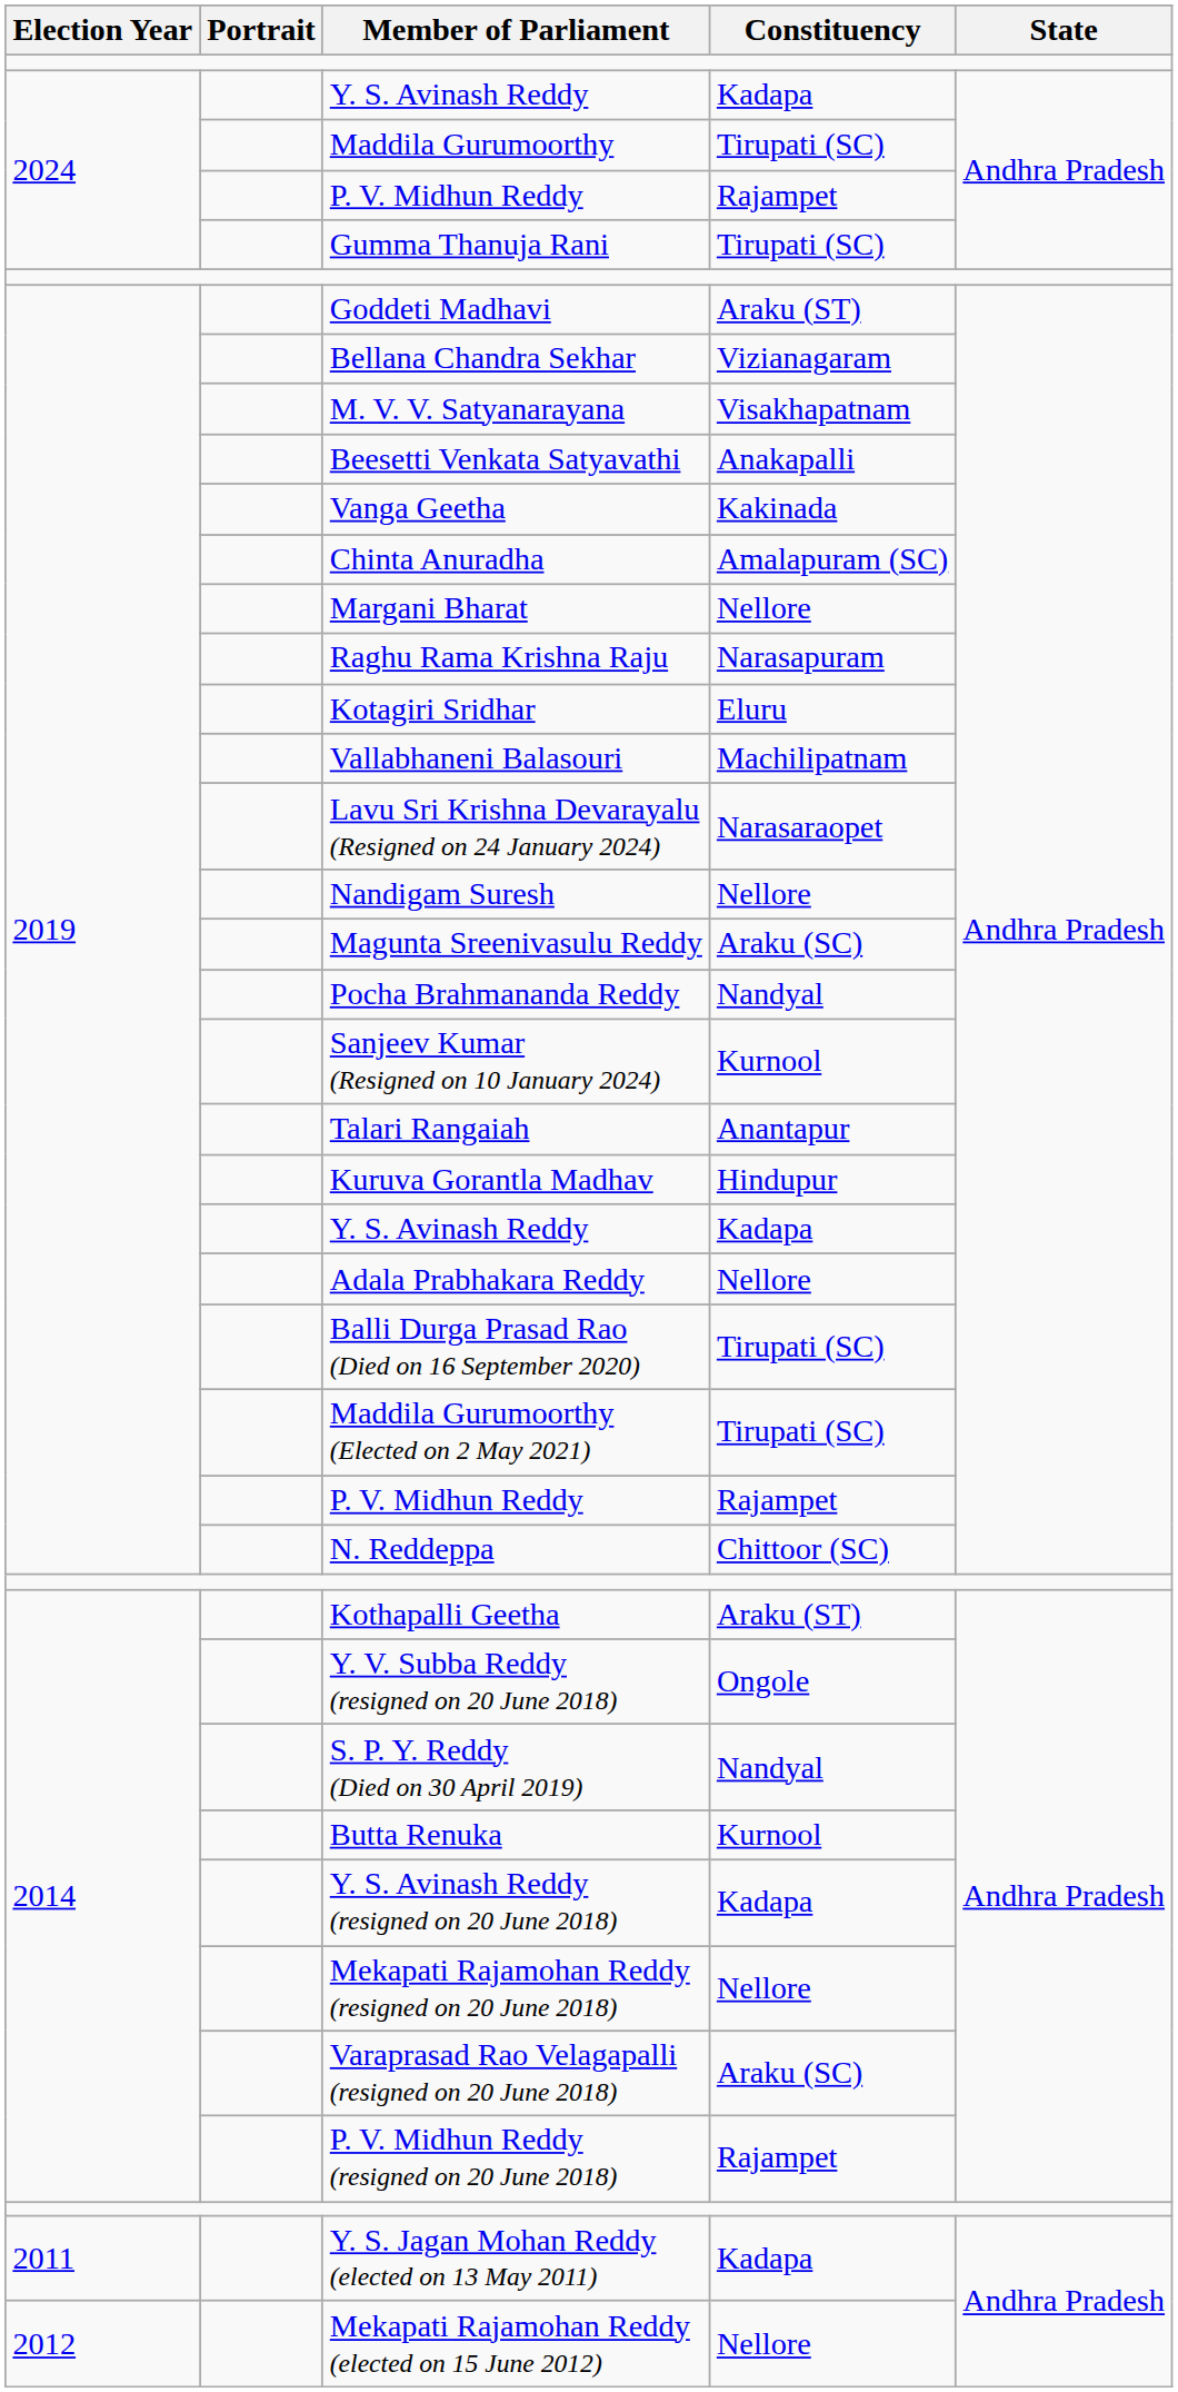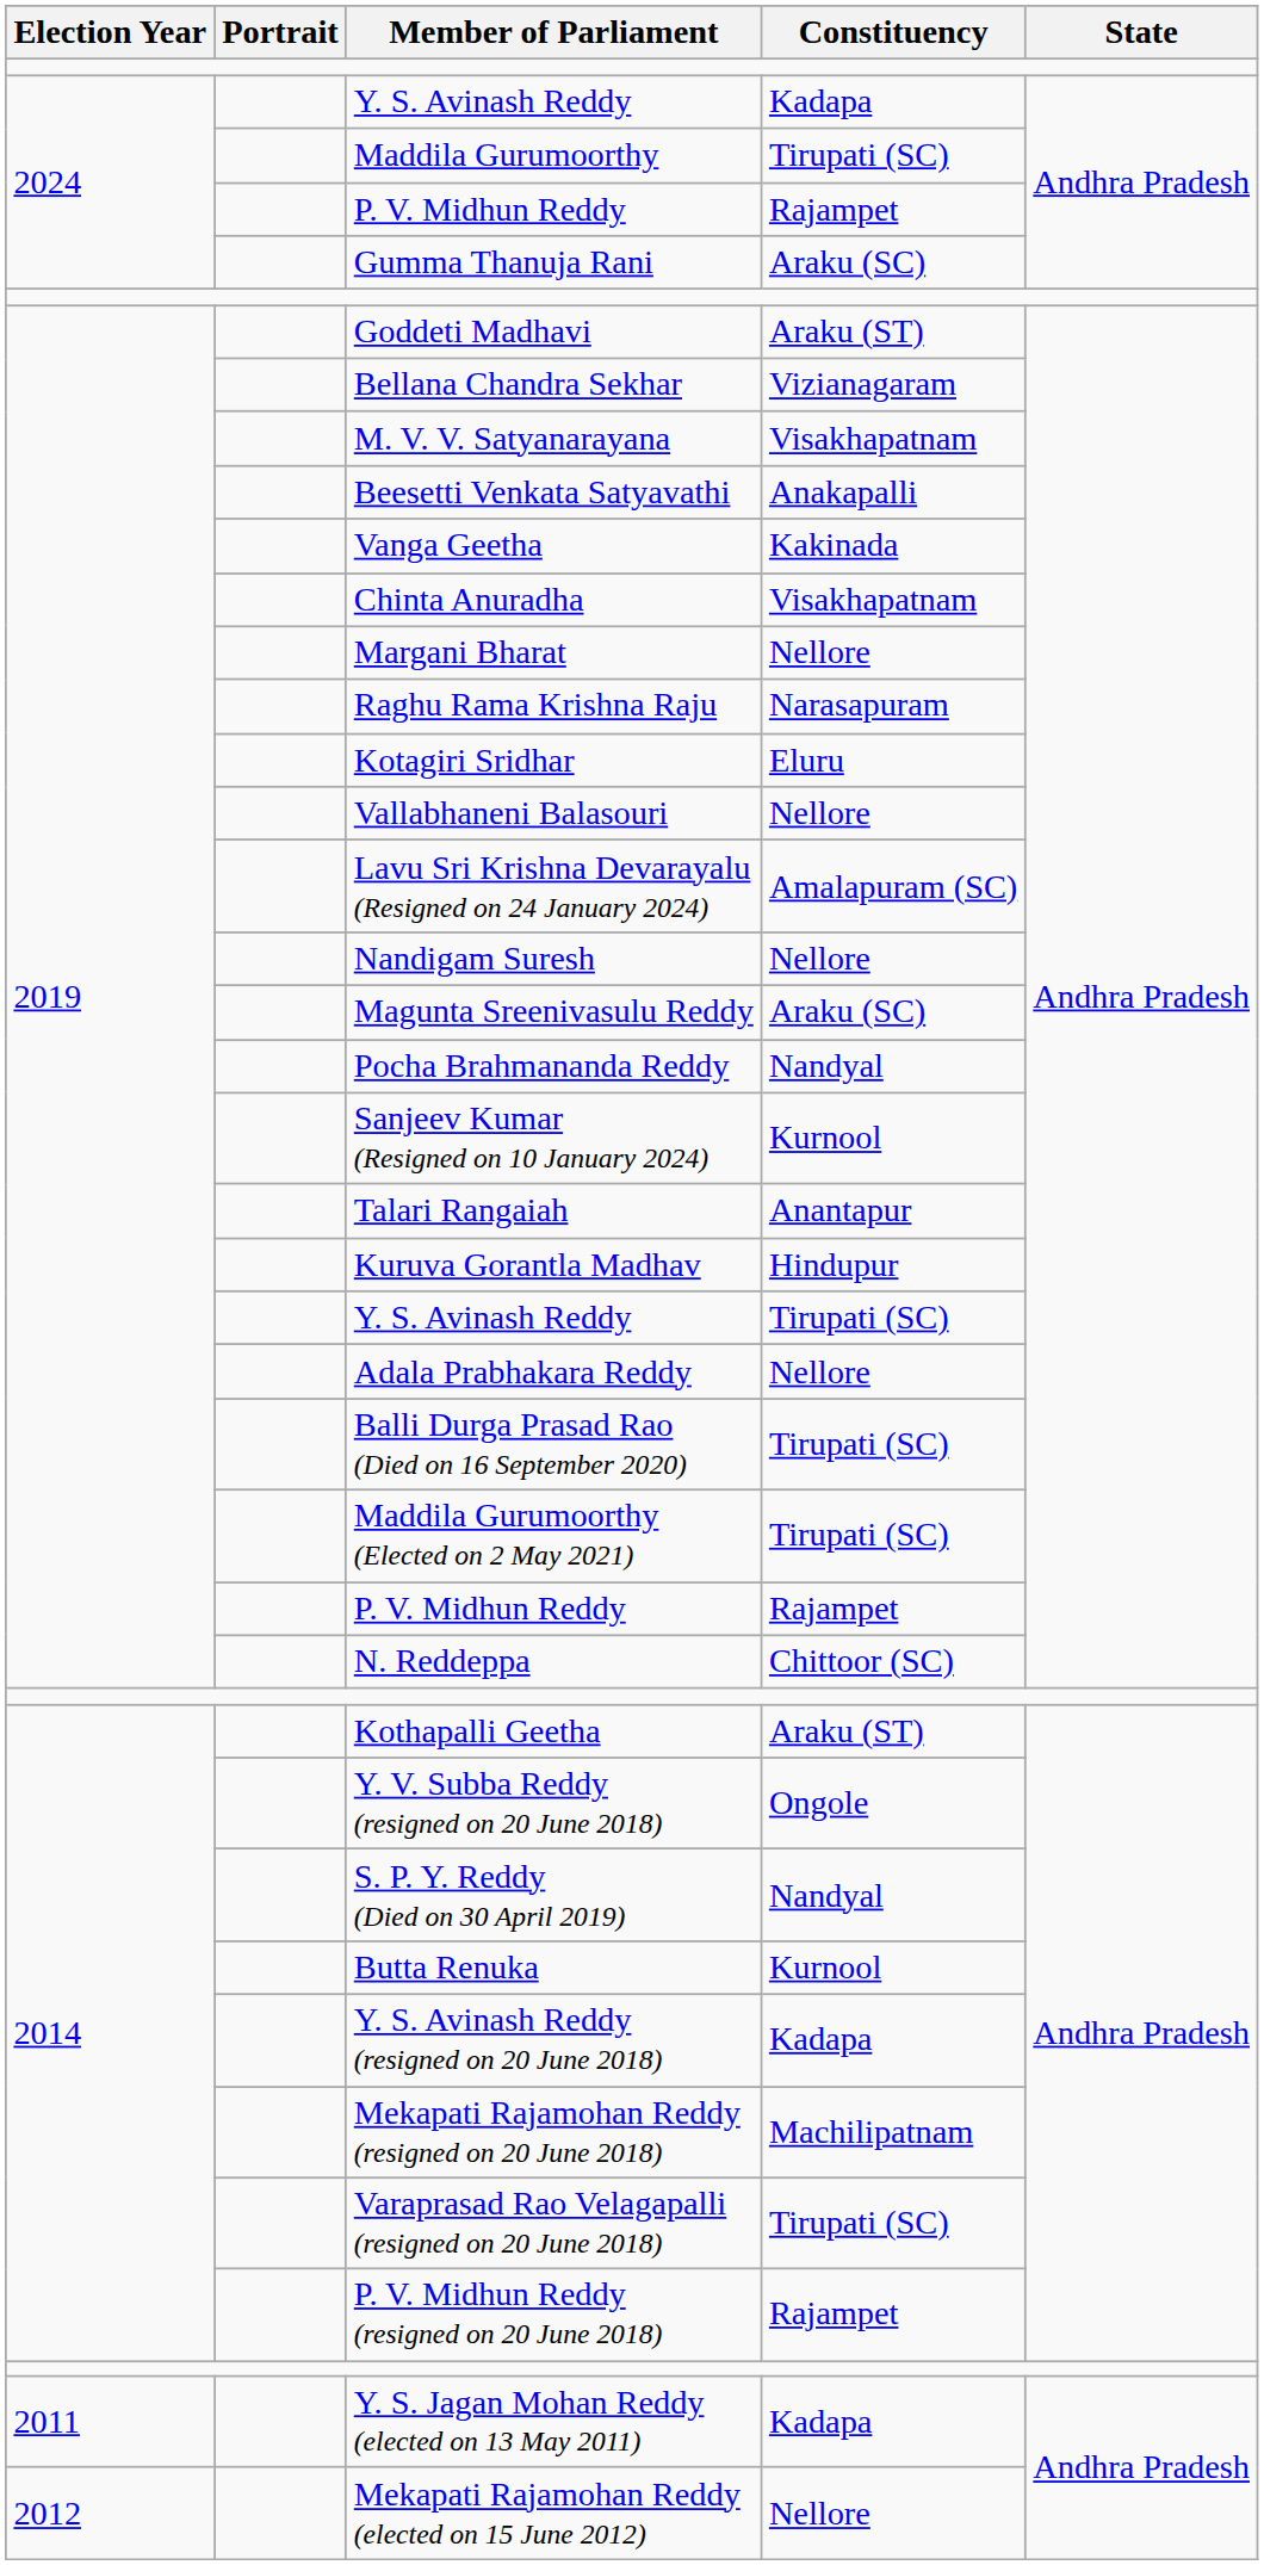 <table class="wikitable">
 <tr>
 <th>Election Year</th>
 <th>Portrait</th>
 <th>Member of Parliament</th>
 <th>Constituency</th>
 <th>State</th>
 </tr>
 <tr>
 <td Colspan = 6; bgcolor = ><strong></strong></td>
 </tr>
 <tr>
 <td rowspan="4"><a href='#'>2024</a></td>
 <td></td>
 <td><a href='#'>Y. S. Avinash Reddy</a></td>
 <td><a href='#'>Kadapa</a></td>
 <td rowspan="4"><a href='#'>Andhra Pradesh</a></td>
 </tr>
 <tr>
 <td></td>
 <td><a href='#'>Maddila Gurumoorthy</a></td>
 <td><a href='#'>Tirupati (SC)</a></td>
 </tr>
 <tr>
 <td></td>
 <td><a href='#'>P. V. Midhun Reddy</a></td>
 <td><a href='#'>Rajampet</a></td>
 </tr>
 <tr>
 <td></td>
 <td><a href='#'>Gumma Thanuja Rani</a></td>
-<td><a href='#'>Tirupati (SC)</a></td>
+<td><a href='#'>Araku (SC)</a></td>
 </tr>
 <tr>
 <td Colspan = 6; bgcolor = ><strong></strong></td>
 </tr>
 <tr>
 <td rowspan="23"><a href='#'>2019</a></td>
 <td></td>
 <td><a href='#'>Goddeti Madhavi</a></td>
 <td><a href='#'>Araku (ST)</a></td>
 <td rowspan="23"><a href='#'>Andhra Pradesh</a></td>
 </tr>
 <tr>
 <td></td>
 <td><a href='#'>Bellana Chandra Sekhar</a></td>
 <td><a href='#'>Vizianagaram</a></td>
 </tr>
 <tr>
 <td></td>
 <td><a href='#'>M. V. V. Satyanarayana</a></td>
 <td><a href='#'>Visakhapatnam</a></td>
 </tr>
 <tr>
 <td></td>
 <td><a href='#'>Beesetti Venkata Satyavathi</a></td>
 <td><a href='#'>Anakapalli</a></td>
 </tr>
 <tr>
 <td></td>
 <td><a href='#'>Vanga Geetha</a></td>
 <td><a href='#'>Kakinada</a></td>
 </tr>
 <tr>
 <td></td>
 <td><a href='#'>Chinta Anuradha</a></td>
-<td><a href='#'>Amalapuram (SC)</a></td>
+<td><a href='#'>Visakhapatnam</a></td>
 </tr>
 <tr>
 <td></td>
 <td><a href='#'>Margani Bharat</a></td>
 <td><a href='#'>Nellore</a></td>
 </tr>
 <tr>
 <td></td>
 <td><a href='#'>Raghu Rama Krishna Raju</a></td>
 <td><a href='#'>Narasapuram</a></td>
 </tr>
 <tr>
 <td></td>
 <td><a href='#'>Kotagiri Sridhar</a></td>
 <td><a href='#'>Eluru</a></td>
 </tr>
 <tr>
 <td></td>
 <td><a href='#'>Vallabhaneni Balasouri</a></td>
-<td><a href='#'>Machilipatnam</a></td>
+<td><a href='#'>Nellore</a></td>
 </tr>
 <tr>
 <td></td>
 <td><a href='#'>Lavu Sri Krishna Devarayalu</a><br><small><em>(Resigned on 24 January 2024)</em></small></td>
-<td><a href='#'>Narasaraopet</a></td>
+<td><a href='#'>Amalapuram (SC)</a></td>
 </tr>
 <tr>
 <td></td>
 <td><a href='#'>Nandigam Suresh</a></td>
 <td><a href='#'>Nellore</a></td>
 </tr>
 <tr>
 <td></td>
 <td><a href='#'>Magunta Sreenivasulu Reddy</a></td>
 <td><a href='#'>Araku (SC)</a></td>
 </tr>
 <tr>
 <td></td>
 <td><a href='#'>Pocha Brahmananda Reddy</a></td>
 <td><a href='#'>Nandyal</a></td>
 </tr>
 <tr>
 <td></td>
 <td><a href='#'>Sanjeev Kumar</a><br><small><em>(Resigned on 10 January 2024)</em></small></td>
 <td><a href='#'>Kurnool</a></td>
 </tr>
 <tr>
 <td></td>
 <td><a href='#'>Talari Rangaiah</a></td>
 <td><a href='#'>Anantapur</a></td>
 </tr>
 <tr>
 <td></td>
 <td><a href='#'>Kuruva Gorantla Madhav</a></td>
 <td><a href='#'>Hindupur</a></td>
 </tr>
 <tr>
 <td></td>
 <td><a href='#'>Y. S. Avinash Reddy</a></td>
-<td><a href='#'>Kadapa</a></td>
+<td><a href='#'>Tirupati (SC)</a></td>
 </tr>
 <tr>
 <td></td>
 <td><a href='#'>Adala Prabhakara Reddy</a></td>
 <td><a href='#'>Nellore</a></td>
 </tr>
 <tr>
 <td></td>
 <td><a href='#'>Balli Durga Prasad Rao</a><br><small><em>(Died on 16 September 2020)</em></small></td>
 <td><a href='#'>Tirupati (SC)</a></td>
 </tr>
 <tr>
 <td></td>
 <td><a href='#'>Maddila Gurumoorthy</a><br><small><em>(Elected on 2 May 2021)</em></small></td>
 <td><a href='#'>Tirupati (SC)</a></td>
 </tr>
 <tr>
 <td></td>
 <td><a href='#'>P. V. Midhun Reddy</a></td>
 <td><a href='#'>Rajampet</a></td>
 </tr>
 <tr>
 <td></td>
 <td><a href='#'>N. Reddeppa</a></td>
 <td><a href='#'>Chittoor (SC)</a></td>
 </tr>
 <tr>
 <td Colspan = 6; bgcolor = ><strong></strong></td>
 </tr>
 <tr>
 <td rowspan="8"><a href='#'>2014</a></td>
 <td></td>
 <td><a href='#'>Kothapalli Geetha</a></td>
 <td><a href='#'>Araku (ST)</a></td>
 <td rowspan="8"><a href='#'>Andhra Pradesh</a></td>
 </tr>
 <tr>
 <td></td>
 <td><a href='#'>Y. V. Subba Reddy</a><br><small><em>(resigned on 20 June 2018)</em></small></td>
 <td><a href='#'>Ongole</a></td>
 </tr>
 <tr>
 <td></td>
 <td><a href='#'>S. P. Y. Reddy</a><br><small><em>(Died on 30 April 2019)</em></small></td>
 <td><a href='#'>Nandyal</a></td>
 </tr>
 <tr>
 <td></td>
 <td><a href='#'>Butta Renuka</a></td>
 <td><a href='#'>Kurnool</a></td>
 </tr>
 <tr>
 <td></td>
 <td><a href='#'>Y. S. Avinash Reddy</a><br><small><em>(resigned on 20 June 2018)</em></small></td>
 <td><a href='#'>Kadapa</a></td>
 </tr>
 <tr>
 <td></td>
 <td><a href='#'>Mekapati Rajamohan Reddy</a><br><small><em>(resigned on 20 June 2018)</em></small></td>
-<td><a href='#'>Nellore</a></td>
+<td><a href='#'>Machilipatnam</a></td>
 </tr>
 <tr>
 <td></td>
 <td><a href='#'>Varaprasad Rao Velagapalli</a><br><small><em>(resigned on 20 June 2018)</em></small></td>
-<td><a href='#'>Araku (SC)</a></td>
+<td><a href='#'>Tirupati (SC)</a></td>
 </tr>
 <tr>
 <td></td>
 <td><a href='#'>P. V. Midhun Reddy</a><br><small><em>(resigned on 20 June 2018)</em></small></td>
 <td><a href='#'>Rajampet</a></td>
 </tr>
 <tr>
 <td Colspan = 6; bgcolor = ><strong></strong></td>
 </tr>
 <tr>
 <td><a href='#'>2011</a></td>
 <td></td>
 <td><a href='#'>Y. S. Jagan Mohan Reddy</a><br><small><em>(elected on 13 May 2011)</em></small></td>
 <td><a href='#'>Kadapa</a></td>
 <td rowspan="2"><a href='#'>Andhra Pradesh</a></td>
 </tr>
 <tr>
 <td><a href='#'>2012</a></td>
 <td></td>
 <td><a href='#'>Mekapati Rajamohan Reddy</a><br><small><em>(elected on 15 June 2012)</em></small></td>
 <td><a href='#'>Nellore</a></td>
 </tr>
 <tr>
 </tr>
 </table>
